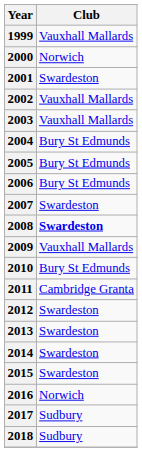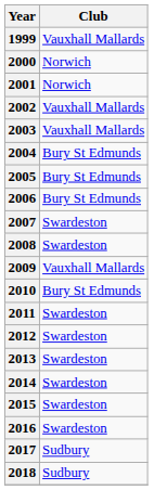 <table class="wikitable" style="font-size:85%">
 <tr>
 <th>Year</th>
 <th>Club</th>
 </tr>
 <tr>
 <th scope="row">1999</th>
 <td><a href='#'>Vauxhall Mallards</a></td>
 </tr>
 <tr>
 <th scope="row">2000</th>
 <td><a href='#'>Norwich</a></td>
 </tr>
 <tr>
 <th scope="row">2001</th>
-<td><a href='#'>Swardeston</a></td>
+<td><a href='#'>Norwich</a></td>
 </tr>
 <tr>
 <th scope="row">2002</th>
 <td><a href='#'>Vauxhall Mallards</a></td>
 </tr>
 <tr>
 <th scope="row">2003</th>
 <td><a href='#'>Vauxhall Mallards</a></td>
 </tr>
 <tr>
 <th scope="row">2004</th>
 <td><a href='#'>Bury St Edmunds</a></td>
 </tr>
 <tr>
 <th scope="row">2005</th>
 <td><a href='#'>Bury St Edmunds</a></td>
 </tr>
 <tr>
 <th scope="row">2006</th>
 <td><a href='#'>Bury St Edmunds</a></td>
 </tr>
 <tr>
 <th scope="row">2007</th>
 <td><a href='#'>Swardeston</a></td>
 </tr>
 <tr>
 <th scope="row">2008</th>
-<td><strong><a href='#'>Swardeston</a></strong></td>
+<td><a href='#'>Swardeston</a></td>
 </tr>
 <tr>
 <th scope="row">2009</th>
 <td><a href='#'>Vauxhall Mallards</a></td>
 </tr>
 <tr>
 <th scope="row">2010</th>
 <td><a href='#'>Bury St Edmunds</a></td>
 </tr>
 <tr>
 <th scope="row">2011</th>
-<td><a href='#'>Cambridge Granta</a></td>
+<td><a href='#'>Swardeston</a></td>
 </tr>
 <tr>
 <th scope="row">2012</th>
 <td><a href='#'>Swardeston</a></td>
 </tr>
 <tr>
 <th scope="row">2013</th>
 <td><a href='#'>Swardeston</a></td>
 </tr>
 <tr>
 <th scope="row">2014</th>
 <td><a href='#'>Swardeston</a></td>
 </tr>
 <tr>
 <th scope="row">2015</th>
 <td><a href='#'>Swardeston</a></td>
 </tr>
 <tr>
 <th scope="row">2016</th>
-<td><a href='#'>Norwich</a></td>
+<td><a href='#'>Swardeston</a></td>
 </tr>
 <tr>
 <th scope="row">2017</th>
 <td><a href='#'>Sudbury</a></td>
 </tr>
 <tr>
 <th scope="row">2018</th>
 <td><a href='#'>Sudbury</a></td>
 </tr>
 <tr>
 </tr>
 </table>
